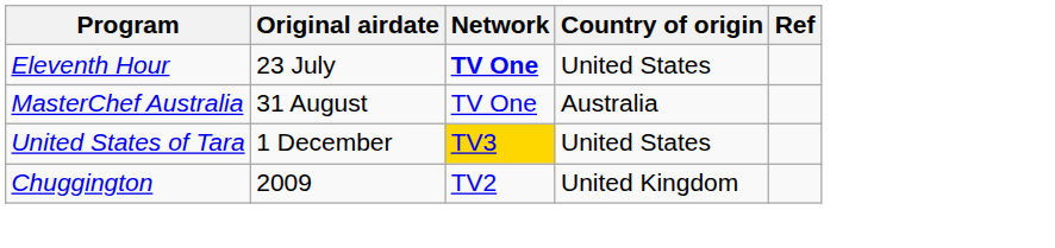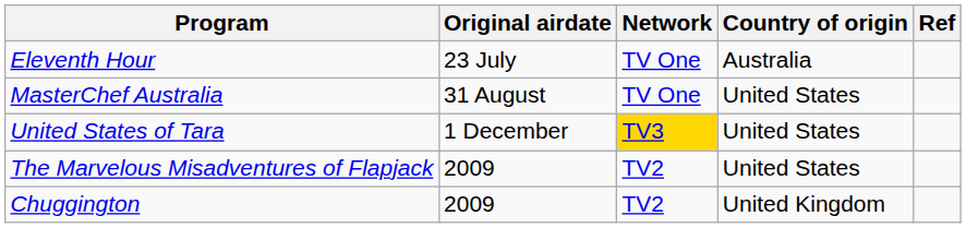 <table class="wikitable plainrowheaders sortable" style="text-align:left">
 <tr>
 <th scope="col">Program</th>
 <th scope="col">Original airdate</th>
 <th scope="col">Network</th>
 <th scope="col">Country of origin</th>
 <th scope="col" class="unsortable">Ref</th>
 </tr>
 <tr>
 <td><em><a href='#'>Eleventh Hour</a></em></td>
 <td>23 July</td>
-<td><strong><a href='#'>TV One</a></strong></td>
-<td>United States</td>
+<td><a href='#'>TV One</a></td>
+<td>Australia</td>
 <td></td>
 </tr>
 <tr>
 <td><em><a href='#'>MasterChef Australia</a></em></td>
 <td>31 August</td>
 <td><a href='#'>TV One</a></td>
-<td>Australia</td>
+<td>United States</td>
 <td></td>
 </tr>
 <tr>
 <td><em><a href='#'>United States of Tara</a></em></td>
 <td>1 December</td>
 <td style="background: gold;"><a href='#'>TV3</a></td>
+<td>United States</td>
+<td></td>
+</tr>
+<tr>
+<td><em><a href='#'>The Marvelous Misadventures of Flapjack</a></em></td>
+<td>2009</td>
+<td><a href='#'>TV2</a></td>
 <td>United States</td>
 <td></td>
 </tr>
 <tr>
 <td><em><a href='#'>Chuggington</a></em></td>
 <td>2009</td>
 <td><a href='#'>TV2</a></td>
 <td>United Kingdom</td>
 <td></td>
 </tr>
 </table>
